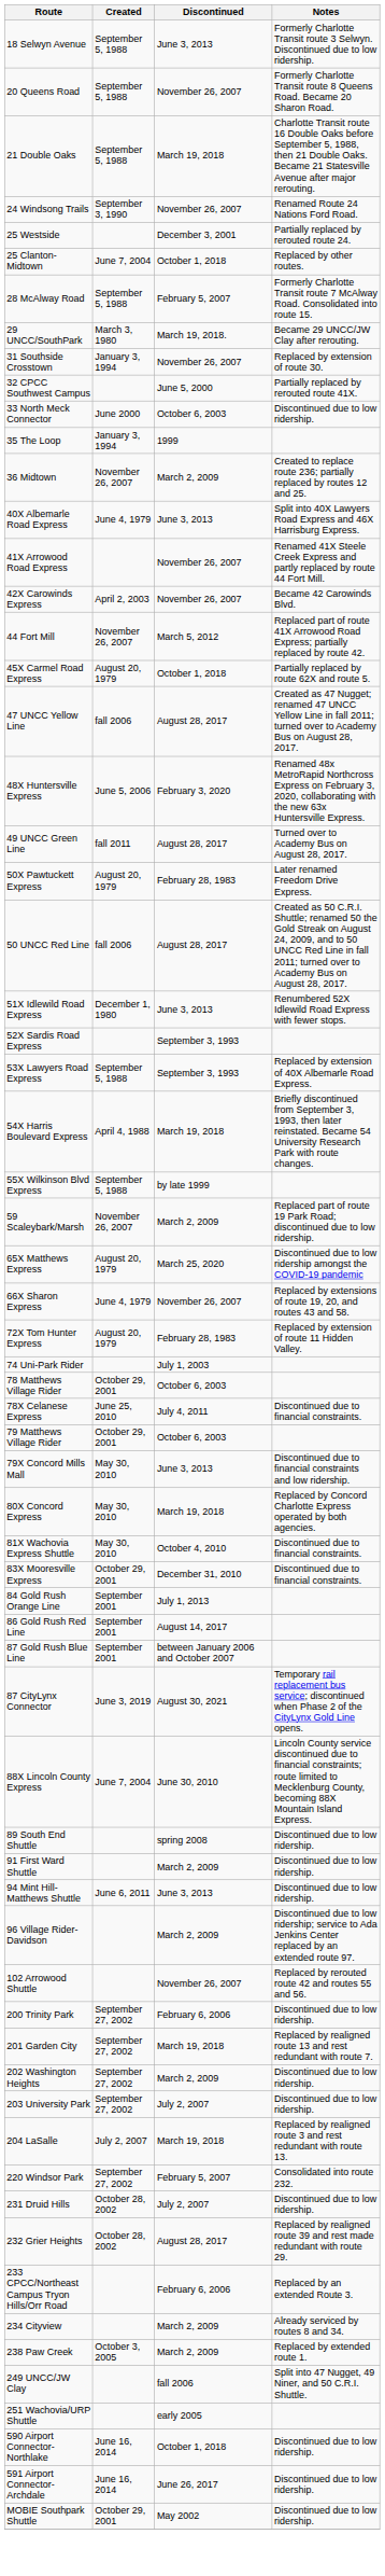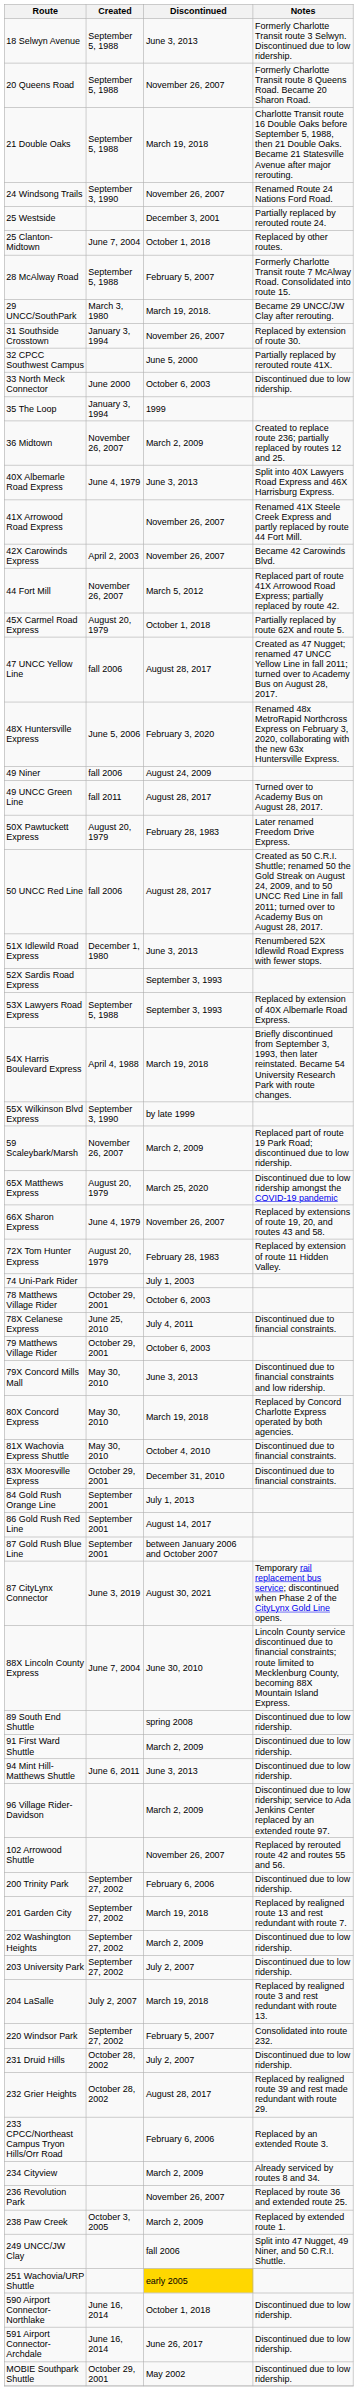 <table class="wikitable sortable" style="width:100%;">
 <tr>
 <th style="width:10em;">Route</th>
 <th style="width:8em;">Created</th>
 <th style="width:22em;">Discontinued</th>
 <th style="width:20em;">Notes</th>
 </tr>
 <tr>
 <td>18 Selwyn Avenue</td>
 <td>September 5, 1988</td>
 <td>June 3, 2013</td>
 <td>Formerly Charlotte Transit route 3 Selwyn. Discontinued due to low ridership.</td>
 </tr>
 <tr>
 <td>20 Queens Road</td>
 <td>September 5, 1988</td>
 <td>November 26, 2007</td>
 <td>Formerly Charlotte Transit route 8 Queens Road. Became 20 Sharon Road.</td>
 </tr>
 <tr>
 <td>21 Double Oaks</td>
 <td>September 5, 1988</td>
 <td>March 19, 2018</td>
 <td>Charlotte Transit route 16 Double Oaks before September 5, 1988, then 21 Double Oaks. Became 21 Statesville Avenue after major rerouting.</td>
 </tr>
 <tr>
 <td>24 Windsong Trails</td>
 <td>September 3, 1990</td>
 <td>November 26, 2007</td>
 <td>Renamed Route 24 Nations Ford Road.</td>
 </tr>
 <tr>
 <td>25 Westside</td>
 <td></td>
 <td>December 3, 2001</td>
 <td>Partially replaced by rerouted route 24.</td>
 </tr>
 <tr>
 <td>25 Clanton-Midtown</td>
 <td>June 7, 2004</td>
 <td>October 1, 2018</td>
 <td>Replaced by other routes.</td>
 </tr>
 <tr>
 <td>28 McAlway Road</td>
 <td>September 5, 1988</td>
 <td>February 5, 2007</td>
 <td>Formerly Charlotte Transit route 7 McAlway Road. Consolidated into route 15.</td>
 </tr>
 <tr>
 <td>29 UNCC/SouthPark</td>
 <td>March 3, 1980</td>
 <td>March 19, 2018.</td>
 <td>Became 29 UNCC/JW Clay after rerouting.</td>
 </tr>
 <tr>
 <td>31 Southside Crosstown</td>
 <td>January 3, 1994</td>
 <td>November 26, 2007</td>
 <td>Replaced by extension of route 30.</td>
 </tr>
 <tr>
 <td>32 CPCC Southwest Campus</td>
 <td></td>
 <td>June 5, 2000</td>
 <td>Partially replaced by rerouted route 41X.</td>
 </tr>
 <tr>
 <td>33 North Meck Connector</td>
 <td>June 2000</td>
 <td>October 6, 2003</td>
 <td>Discontinued due to low ridership.</td>
 </tr>
 <tr>
 <td>35 The Loop</td>
 <td>January 3, 1994</td>
 <td>1999</td>
 <td></td>
 </tr>
 <tr>
 <td>36 Midtown</td>
 <td>November 26, 2007</td>
 <td>March 2, 2009</td>
 <td>Created to replace route 236; partially replaced by routes 12 and 25.</td>
 </tr>
 <tr>
 <td>40X Albemarle Road Express</td>
 <td>June 4, 1979</td>
 <td>June 3, 2013</td>
 <td>Split into 40X Lawyers Road Express and 46X Harrisburg Express.</td>
 </tr>
 <tr>
 <td>41X Arrowood Road Express</td>
 <td></td>
 <td>November 26, 2007</td>
 <td>Renamed 41X Steele Creek Express and partly replaced by route 44 Fort Mill.</td>
 </tr>
 <tr>
 <td>42X Carowinds Express</td>
 <td>April 2, 2003</td>
 <td>November 26, 2007</td>
 <td>Became 42 Carowinds Blvd.</td>
 </tr>
 <tr>
 <td>44 Fort Mill</td>
 <td>November 26, 2007</td>
 <td>March 5, 2012</td>
 <td>Replaced part of route 41X Arrowood Road Express; partially replaced by route 42.</td>
 </tr>
 <tr>
 <td>45X Carmel Road Express</td>
 <td>August 20, 1979</td>
 <td>October 1, 2018</td>
 <td>Partially replaced by route 62X and route 5.</td>
 </tr>
 <tr>
 <td>47 UNCC Yellow Line</td>
 <td>fall 2006</td>
 <td>August 28, 2017</td>
 <td>Created as 47 Nugget; renamed 47 UNCC Yellow Line in fall 2011; turned over to Academy Bus on August 28, 2017.</td>
 </tr>
 <tr>
 <td>48X Huntersville Express</td>
 <td>June 5, 2006</td>
 <td>February 3, 2020</td>
 <td>Renamed 48x MetroRapid Northcross Express on February 3, 2020, collaborating with the new 63x Huntersville Express.</td>
 </tr>
 <tr>
+<td>49 Niner</td>
+<td>fall 2006</td>
+<td>August 24, 2009</td>
+<td></td>
+</tr>
+<tr>
 <td>49 UNCC Green Line</td>
 <td>fall 2011</td>
 <td>August 28, 2017</td>
 <td>Turned over to Academy Bus on August 28, 2017.</td>
 </tr>
 <tr>
 <td>50X Pawtuckett Express</td>
 <td>August 20, 1979</td>
 <td>February 28, 1983</td>
 <td>Later renamed Freedom Drive Express.</td>
 </tr>
 <tr>
 <td>50 UNCC Red Line</td>
 <td>fall 2006</td>
 <td>August 28, 2017</td>
 <td>Created as 50 C.R.I. Shuttle; renamed 50 the Gold Streak on August 24, 2009, and to 50 UNCC Red Line in fall 2011; turned over to Academy Bus on August 28, 2017.</td>
 </tr>
 <tr>
 <td>51X Idlewild Road Express</td>
 <td>December 1, 1980</td>
 <td>June 3, 2013</td>
 <td>Renumbered 52X Idlewild Road Express with fewer stops.</td>
 </tr>
 <tr>
 <td>52X Sardis Road Express</td>
 <td></td>
 <td>September 3, 1993</td>
 <td></td>
 </tr>
 <tr>
 <td>53X Lawyers Road Express</td>
 <td>September 5, 1988</td>
 <td>September 3, 1993</td>
 <td>Replaced by extension of 40X Albemarle Road Express.</td>
 </tr>
 <tr>
 <td>54X Harris Boulevard Express</td>
 <td>April 4, 1988</td>
 <td>March 19, 2018</td>
 <td>Briefly discontinued from September 3, 1993, then later reinstated. Became 54 University Research Park with route changes.</td>
 </tr>
 <tr>
 <td>55X Wilkinson Blvd Express</td>
-<td>September 5, 1988</td>
+<td>September 3, 1990</td>
 <td>by late 1999</td>
 <td></td>
 </tr>
 <tr>
 <td>59 Scaleybark/Marsh</td>
 <td>November 26, 2007</td>
 <td>March 2, 2009</td>
 <td>Replaced part of route 19 Park Road; discontinued due to low ridership.</td>
 </tr>
 <tr>
 <td>65X Matthews Express</td>
 <td>August 20, 1979</td>
 <td>March 25, 2020</td>
 <td>Discontinued due to low ridership amongst the <a href='#'>COVID-19 pandemic</a></td>
 </tr>
 <tr>
 <td>66X Sharon Express</td>
 <td>June 4, 1979</td>
 <td>November 26, 2007</td>
 <td>Replaced by extensions of route 19, 20, and routes 43 and 58.</td>
 </tr>
 <tr>
 <td>72X Tom Hunter Express</td>
 <td>August 20, 1979</td>
 <td>February 28, 1983</td>
 <td>Replaced by extension of route 11 Hidden Valley.</td>
 </tr>
 <tr>
 <td>74 Uni-Park Rider</td>
 <td></td>
 <td>July 1, 2003</td>
 <td></td>
 </tr>
 <tr>
 <td>78 Matthews Village Rider</td>
 <td>October 29, 2001</td>
 <td>October 6, 2003</td>
 <td></td>
 </tr>
 <tr>
 <td>78X Celanese Express</td>
 <td>June 25, 2010</td>
 <td>July 4, 2011</td>
 <td>Discontinued due to financial constraints.</td>
 </tr>
 <tr>
 <td>79 Matthews Village Rider</td>
 <td>October 29, 2001</td>
 <td>October 6, 2003</td>
 <td></td>
 </tr>
 <tr>
 <td>79X Concord Mills Mall</td>
 <td>May 30, 2010</td>
 <td>June 3, 2013</td>
 <td>Discontinued due to financial constraints and low ridership.</td>
 </tr>
 <tr>
 <td>80X Concord Express</td>
 <td>May 30, 2010</td>
 <td>March 19, 2018</td>
 <td>Replaced by Concord Charlotte Express operated by both agencies.</td>
 </tr>
 <tr>
 <td>81X Wachovia Express Shuttle</td>
 <td>May 30, 2010</td>
 <td>October 4, 2010</td>
 <td>Discontinued due to financial constraints.</td>
 </tr>
 <tr>
 <td>83X Mooresville Express</td>
 <td>October 29, 2001</td>
 <td>December 31, 2010</td>
 <td>Discontinued due to financial constraints.</td>
 </tr>
 <tr>
 <td>84 Gold Rush Orange Line</td>
 <td>September 2001</td>
 <td>July 1, 2013</td>
 <td></td>
 </tr>
 <tr>
 <td>86 Gold Rush Red Line</td>
 <td>September 2001</td>
 <td>August 14, 2017</td>
 <td></td>
 </tr>
 <tr>
 <td>87 Gold Rush Blue Line</td>
 <td>September 2001</td>
 <td>between January 2006 and October 2007</td>
 <td></td>
 </tr>
 <tr>
 <td>87 CityLynx Connector</td>
 <td>June 3, 2019</td>
 <td>August 30, 2021</td>
 <td>Temporary <a href='#'>rail replacement bus service</a>; discontinued when Phase 2 of the <a href='#'>CityLynx Gold Line</a> opens.</td>
 </tr>
 <tr>
 <td>88X Lincoln County Express</td>
 <td>June 7, 2004</td>
 <td>June 30, 2010</td>
 <td>Lincoln County service discontinued due to financial constraints; route limited to Mecklenburg County, becoming 88X Mountain Island Express.</td>
 </tr>
 <tr>
 <td>89 South End Shuttle</td>
 <td></td>
 <td>spring 2008</td>
 <td>Discontinued due to low ridership.</td>
 </tr>
 <tr>
 <td>91 First Ward Shuttle</td>
 <td></td>
 <td>March 2, 2009</td>
 <td>Discontinued due to low ridership.</td>
 </tr>
 <tr>
 <td>94 Mint Hill-Matthews Shuttle</td>
 <td>June 6, 2011</td>
 <td>June 3, 2013</td>
 <td>Discontinued due to low ridership.</td>
 </tr>
 <tr>
 <td>96 Village Rider-Davidson</td>
 <td></td>
 <td>March 2, 2009</td>
 <td>Discontinued due to low ridership; service to Ada Jenkins Center replaced by an extended route 97.</td>
 </tr>
 <tr>
 <td>102 Arrowood Shuttle</td>
 <td></td>
 <td>November 26, 2007</td>
 <td>Replaced by rerouted route 42 and routes 55 and 56.</td>
 </tr>
 <tr>
 <td>200 Trinity Park</td>
 <td>September 27, 2002</td>
 <td>February 6, 2006</td>
 <td>Discontinued due to low ridership.</td>
 </tr>
 <tr>
 <td>201 Garden City</td>
 <td>September 27, 2002</td>
 <td>March 19, 2018</td>
 <td>Replaced by realigned route 13 and rest redundant with route 7.</td>
 </tr>
 <tr>
 <td>202 Washington Heights</td>
 <td>September 27, 2002</td>
 <td>March 2, 2009</td>
 <td>Discontinued due to low ridership.</td>
 </tr>
 <tr>
 <td>203 University Park</td>
 <td>September 27, 2002</td>
 <td>July 2, 2007</td>
 <td>Discontinued due to low ridership.</td>
 </tr>
 <tr>
 <td>204 LaSalle</td>
 <td>July 2, 2007</td>
 <td>March 19, 2018</td>
 <td>Replaced by realigned route 3 and rest redundant with route 13.</td>
 </tr>
 <tr>
 <td>220 Windsor Park</td>
 <td>September 27, 2002</td>
 <td>February 5, 2007</td>
 <td>Consolidated into route 232.</td>
 </tr>
 <tr>
 <td>231 Druid Hills</td>
 <td>October 28, 2002</td>
 <td>July 2, 2007</td>
 <td>Discontinued due to low ridership.</td>
 </tr>
 <tr>
 <td>232 Grier Heights</td>
 <td>October 28, 2002</td>
 <td>August 28, 2017</td>
 <td>Replaced by realigned route 39 and rest made redundant with route 29.</td>
 </tr>
 <tr>
 <td>233 CPCC/Northeast Campus Tryon Hills/Orr Road</td>
 <td></td>
 <td>February 6, 2006</td>
 <td>Replaced by an extended Route 3.</td>
 </tr>
 <tr>
 <td>234 Cityview</td>
 <td></td>
 <td>March 2, 2009</td>
 <td>Already serviced by routes 8 and 34.</td>
 </tr>
 <tr>
+<td>236 Revolution Park</td>
+<td></td>
+<td>November 26, 2007</td>
+<td>Replaced by route 36 and extended route 25.</td>
+</tr>
+<tr>
 <td>238 Paw Creek</td>
 <td>October 3, 2005</td>
 <td>March 2, 2009</td>
 <td>Replaced by extended route 1.</td>
 </tr>
 <tr>
 <td>249 UNCC/JW Clay</td>
 <td></td>
 <td>fall 2006</td>
 <td>Split into 47 Nugget, 49 Niner, and 50 C.R.I. Shuttle.</td>
 </tr>
 <tr>
 <td>251 Wachovia/URP Shuttle</td>
 <td></td>
-<td>early 2005</td>
+<td style="background: gold;">early 2005</td>
 <td></td>
 </tr>
 <tr>
 <td>590 Airport Connector-Northlake</td>
 <td>June 16, 2014</td>
 <td>October 1, 2018</td>
 <td>Discontinued due to low ridership.</td>
 </tr>
 <tr>
 <td>591 Airport Connector-Archdale</td>
 <td>June 16, 2014</td>
 <td>June 26, 2017</td>
 <td>Discontinued due to low ridership.</td>
 </tr>
 <tr>
 <td>MOBIE Southpark Shuttle</td>
 <td>October 29, 2001</td>
 <td>May 2002</td>
 <td>Discontinued due to low ridership.</td>
 </tr>
 <tr>
 </tr>
 </table>
